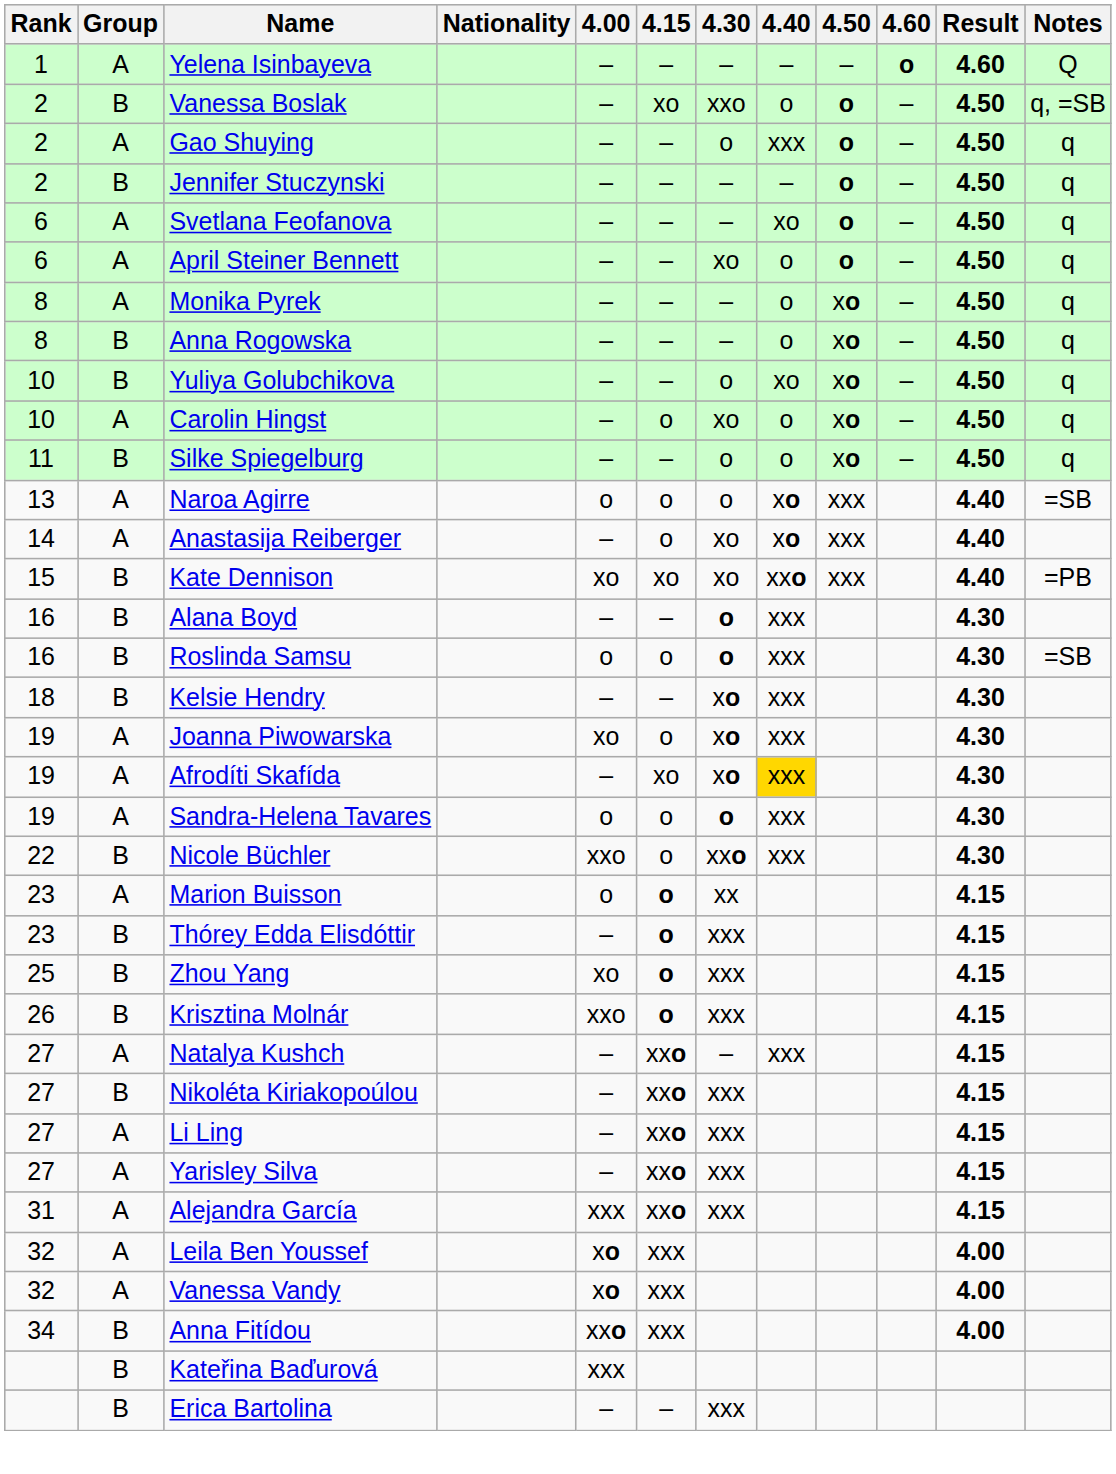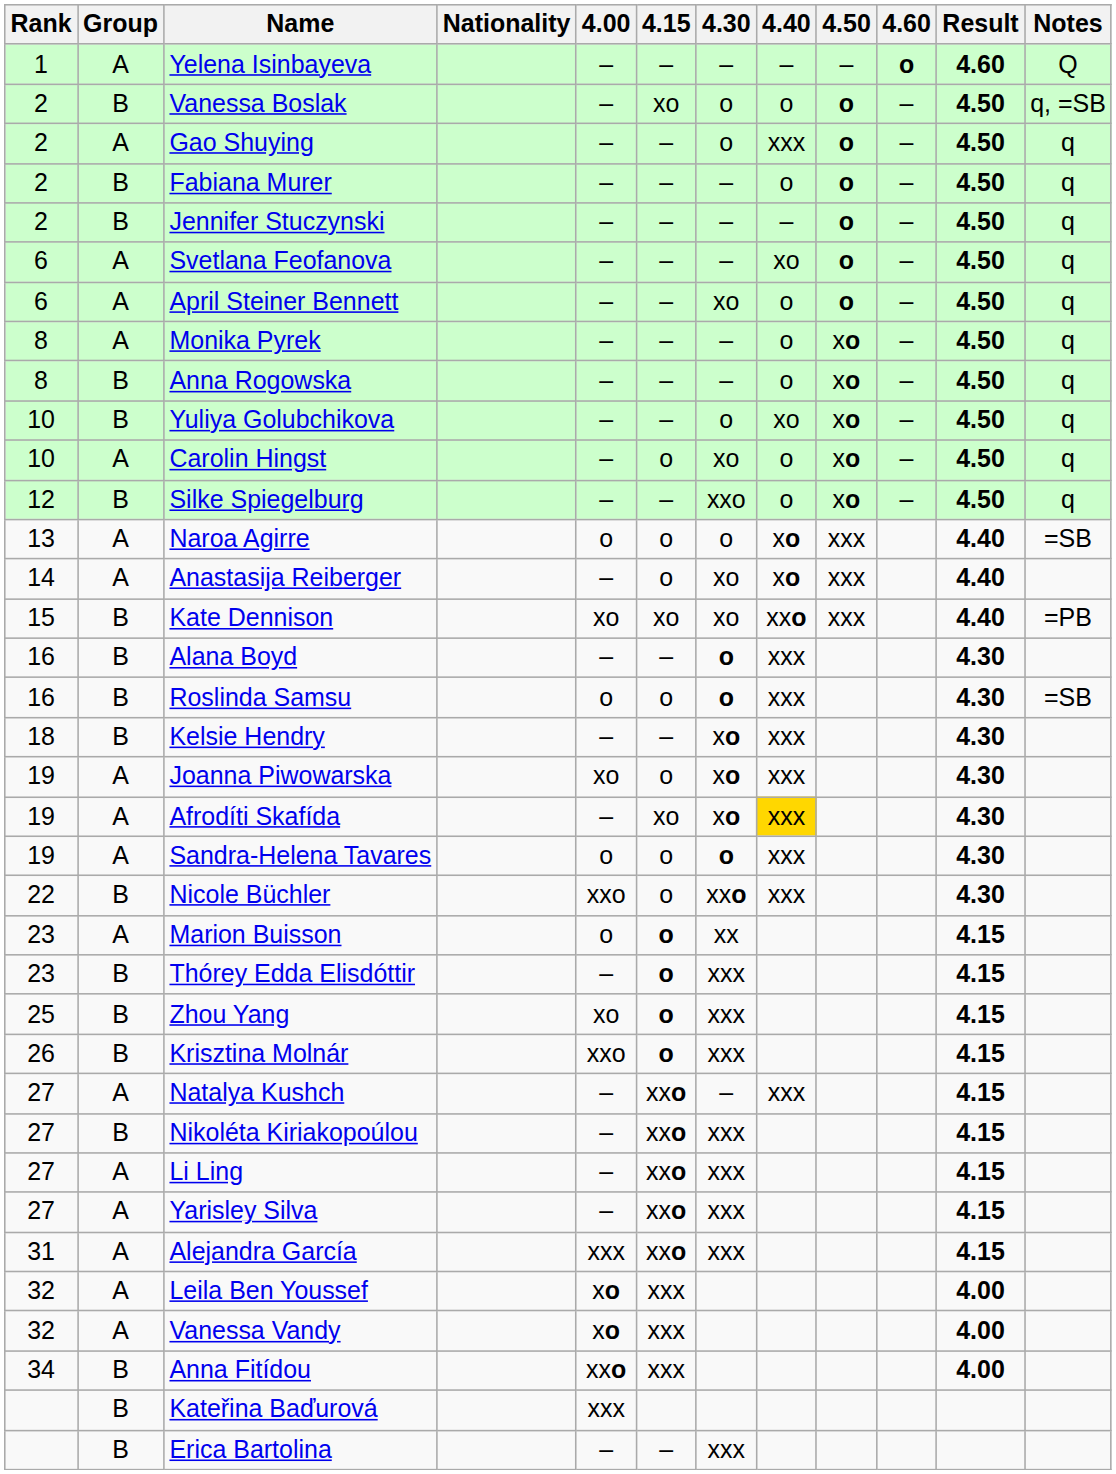 <table class="wikitable sortable" style="text-align:center">
 <tr>
 <th>Rank</th>
 <th>Group</th>
 <th>Name</th>
 <th>Nationality</th>
 <th>4.00</th>
 <th>4.15</th>
 <th>4.30</th>
 <th>4.40</th>
 <th>4.50</th>
 <th>4.60</th>
 <th>Result</th>
 <th>Notes</th>
 </tr>
 <tr bgcolor=ccffcc>
 <td>1</td>
 <td>A</td>
 <td align="left"><a href='#'>Yelena Isinbayeva</a></td>
 <td align="left"></td>
 <td>–</td>
 <td>–</td>
 <td>–</td>
 <td>–</td>
 <td>–</td>
 <td><strong>o</strong></td>
 <td><strong>4.60</strong></td>
 <td>Q</td>
 </tr>
 <tr bgcolor=ccffcc>
 <td>2</td>
 <td>B</td>
 <td align="left"><a href='#'>Vanessa Boslak</a></td>
 <td align="left"></td>
 <td>–</td>
 <td>xo</td>
-<td>xxo</td>
+<td>o</td>
 <td>o</td>
 <td><strong>o</strong></td>
 <td>–</td>
 <td><strong>4.50</strong></td>
 <td>q, =SB</td>
 </tr>
 <tr bgcolor=ccffcc>
 <td>2</td>
 <td>A</td>
 <td align="left"><a href='#'>Gao Shuying</a></td>
 <td align="left"></td>
 <td>–</td>
 <td>–</td>
 <td>o</td>
 <td>xxx</td>
+<td><strong>o</strong></td>
+<td>–</td>
+<td><strong>4.50</strong></td>
+<td>q</td>
+</tr>
+<tr bgcolor=ccffcc>
+<td>2</td>
+<td>B</td>
+<td align="left"><a href='#'>Fabiana Murer</a></td>
+<td align="left"></td>
+<td>–</td>
+<td>–</td>
+<td>–</td>
+<td>o</td>
 <td><strong>o</strong></td>
 <td>–</td>
 <td><strong>4.50</strong></td>
 <td>q</td>
 </tr>
 <tr bgcolor=ccffcc>
 <td>2</td>
 <td>B</td>
 <td align="left"><a href='#'>Jennifer Stuczynski</a></td>
 <td align="left"></td>
 <td>–</td>
 <td>–</td>
 <td>–</td>
 <td>–</td>
 <td><strong>o</strong></td>
 <td>–</td>
 <td><strong>4.50</strong></td>
 <td>q</td>
 </tr>
 <tr bgcolor=ccffcc>
 <td>6</td>
 <td>A</td>
 <td align="left"><a href='#'>Svetlana Feofanova</a></td>
 <td align="left"></td>
 <td>–</td>
 <td>–</td>
 <td>–</td>
 <td>xo</td>
 <td><strong>o</strong></td>
 <td>–</td>
 <td><strong>4.50</strong></td>
 <td>q</td>
 </tr>
 <tr bgcolor=ccffcc>
 <td>6</td>
 <td>A</td>
 <td align="left"><a href='#'>April Steiner Bennett</a></td>
 <td align="left"></td>
 <td>–</td>
 <td>–</td>
 <td>xo</td>
 <td>o</td>
 <td><strong>o</strong></td>
 <td>–</td>
 <td><strong>4.50</strong></td>
 <td>q</td>
 </tr>
 <tr bgcolor=ccffcc>
 <td>8</td>
 <td>A</td>
 <td align="left"><a href='#'>Monika Pyrek</a></td>
 <td align="left"></td>
 <td>–</td>
 <td>–</td>
 <td>–</td>
 <td>o</td>
 <td>x<strong>o</strong></td>
 <td>–</td>
 <td><strong>4.50</strong></td>
 <td>q</td>
 </tr>
 <tr bgcolor=ccffcc>
 <td>8</td>
 <td>B</td>
 <td align="left"><a href='#'>Anna Rogowska</a></td>
 <td align="left"></td>
 <td>–</td>
 <td>–</td>
 <td>–</td>
 <td>o</td>
 <td>x<strong>o</strong></td>
 <td>–</td>
 <td><strong>4.50</strong></td>
 <td>q</td>
 </tr>
 <tr bgcolor=ccffcc>
 <td>10</td>
 <td>B</td>
 <td align="left"><a href='#'>Yuliya Golubchikova</a></td>
 <td align="left"></td>
 <td>–</td>
 <td>–</td>
 <td>o</td>
 <td>xo</td>
 <td>x<strong>o</strong></td>
 <td>–</td>
 <td><strong>4.50</strong></td>
 <td>q</td>
 </tr>
 <tr bgcolor=ccffcc>
 <td>10</td>
 <td>A</td>
 <td align="left"><a href='#'>Carolin Hingst</a></td>
 <td align="left"></td>
 <td>–</td>
 <td>o</td>
 <td>xo</td>
 <td>o</td>
 <td>x<strong>o</strong></td>
 <td>–</td>
 <td><strong>4.50</strong></td>
 <td>q</td>
 </tr>
 <tr bgcolor=ccffcc>
-<td>11</td>
+<td>12</td>
 <td>B</td>
 <td align="left"><a href='#'>Silke Spiegelburg</a></td>
 <td align="left"></td>
 <td>–</td>
 <td>–</td>
-<td>o</td>
+<td>xxo</td>
 <td>o</td>
 <td>x<strong>o</strong></td>
 <td>–</td>
 <td><strong>4.50</strong></td>
 <td>q</td>
 </tr>
 <tr>
 <td>13</td>
 <td>A</td>
 <td align="left"><a href='#'>Naroa Agirre</a></td>
 <td align="left"></td>
 <td>o</td>
 <td>o</td>
 <td>o</td>
 <td>x<strong>o</strong></td>
 <td>xxx</td>
 <td></td>
 <td><strong>4.40</strong></td>
 <td>=SB</td>
 </tr>
 <tr>
 <td>14</td>
 <td>A</td>
 <td align="left"><a href='#'>Anastasija Reiberger</a></td>
 <td align="left"></td>
 <td>–</td>
 <td>o</td>
 <td>xo</td>
 <td>x<strong>o</strong></td>
 <td>xxx</td>
 <td></td>
 <td><strong>4.40</strong></td>
 <td></td>
 </tr>
 <tr>
 <td>15</td>
 <td>B</td>
 <td align="left"><a href='#'>Kate Dennison</a></td>
 <td align="left"></td>
 <td>xo</td>
 <td>xo</td>
 <td>xo</td>
 <td>xx<strong>o</strong></td>
 <td>xxx</td>
 <td></td>
 <td><strong>4.40</strong></td>
 <td>=PB</td>
 </tr>
 <tr>
 <td>16</td>
 <td>B</td>
 <td align="left"><a href='#'>Alana Boyd</a></td>
 <td align="left"></td>
 <td>–</td>
 <td>–</td>
 <td><strong>o</strong></td>
 <td>xxx</td>
 <td></td>
 <td></td>
 <td><strong>4.30</strong></td>
 <td></td>
 </tr>
 <tr>
 <td>16</td>
 <td>B</td>
 <td align="left"><a href='#'>Roslinda Samsu</a></td>
 <td align="left"></td>
 <td>o</td>
 <td>o</td>
 <td><strong>o</strong></td>
 <td>xxx</td>
 <td></td>
 <td></td>
 <td><strong>4.30</strong></td>
 <td>=SB</td>
 </tr>
 <tr>
 <td>18</td>
 <td>B</td>
 <td align="left"><a href='#'>Kelsie Hendry</a></td>
 <td align="left"></td>
 <td>–</td>
 <td>–</td>
 <td>x<strong>o</strong></td>
 <td>xxx</td>
 <td></td>
 <td></td>
 <td><strong>4.30</strong></td>
 <td></td>
 </tr>
 <tr>
 <td>19</td>
 <td>A</td>
 <td align="left"><a href='#'>Joanna Piwowarska</a></td>
 <td align="left"></td>
 <td>xo</td>
 <td>o</td>
 <td>x<strong>o</strong></td>
 <td>xxx</td>
 <td></td>
 <td></td>
 <td><strong>4.30</strong></td>
 <td></td>
 </tr>
 <tr>
 <td>19</td>
 <td>A</td>
 <td align="left"><a href='#'>Afrodíti Skafída</a></td>
 <td align="left"></td>
 <td>–</td>
 <td>xo</td>
 <td>x<strong>o</strong></td>
 <td style="background: gold;">xxx</td>
 <td></td>
 <td></td>
 <td><strong> 4.30</strong></td>
 <td></td>
 </tr>
 <tr>
 <td>19</td>
 <td>A</td>
 <td align="left"><a href='#'>Sandra-Helena Tavares</a></td>
 <td align="left"></td>
 <td>o</td>
 <td>o</td>
 <td><strong>o</strong></td>
 <td>xxx</td>
 <td></td>
 <td></td>
 <td><strong>4.30</strong></td>
 <td></td>
 </tr>
 <tr>
 <td>22</td>
 <td>B</td>
 <td align="left"><a href='#'>Nicole Büchler</a></td>
 <td align="left"></td>
 <td>xxo</td>
 <td>o</td>
 <td>xx<strong>o</strong></td>
 <td>xxx</td>
 <td></td>
 <td></td>
 <td><strong> 4.30</strong></td>
 <td></td>
 </tr>
 <tr>
 <td>23</td>
 <td>A</td>
 <td align="left"><a href='#'>Marion Buisson</a></td>
 <td align="left"></td>
 <td>o</td>
 <td><strong>o</strong></td>
 <td>xx</td>
 <td></td>
 <td></td>
 <td></td>
 <td><strong>4.15</strong></td>
 <td></td>
 </tr>
 <tr>
 <td>23</td>
 <td>B</td>
 <td align="left"><a href='#'>Thórey Edda Elisdóttir</a></td>
 <td align="left"></td>
 <td>–</td>
 <td><strong>o</strong></td>
 <td>xxx</td>
 <td></td>
 <td></td>
 <td></td>
 <td><strong>4.15</strong></td>
 <td></td>
 </tr>
 <tr>
 <td>25</td>
 <td>B</td>
 <td align="left"><a href='#'>Zhou Yang</a></td>
 <td align="left"></td>
 <td>xo</td>
 <td><strong>o</strong></td>
 <td>xxx</td>
 <td></td>
 <td></td>
 <td></td>
 <td><strong>4.15</strong></td>
 <td></td>
 </tr>
 <tr>
 <td>26</td>
 <td>B</td>
 <td align="left"><a href='#'>Krisztina Molnár</a></td>
 <td align="left"></td>
 <td>xxo</td>
 <td><strong>o</strong></td>
 <td>xxx</td>
 <td></td>
 <td></td>
 <td></td>
 <td><strong>4.15</strong></td>
 <td></td>
 </tr>
 <tr>
 <td>27</td>
 <td>A</td>
 <td align="left"><a href='#'>Natalya Kushch</a></td>
 <td align="left"></td>
 <td>–</td>
 <td>xx<strong>o</strong></td>
 <td>–</td>
 <td>xxx</td>
 <td></td>
 <td></td>
 <td><strong>4.15</strong></td>
 <td></td>
 </tr>
 <tr>
 <td>27</td>
 <td>B</td>
 <td align="left"><a href='#'>Nikoléta Kiriakopoúlou</a></td>
 <td align="left"></td>
 <td>–</td>
 <td>xx<strong>o</strong></td>
 <td>xxx</td>
 <td></td>
 <td></td>
 <td></td>
 <td><strong>4.15</strong></td>
 <td></td>
 </tr>
 <tr>
 <td>27</td>
 <td>A</td>
 <td align="left"><a href='#'>Li Ling</a></td>
 <td align="left"></td>
 <td>–</td>
 <td>xx<strong>o</strong></td>
 <td>xxx</td>
 <td></td>
 <td></td>
 <td></td>
 <td><strong>4.15</strong></td>
 <td></td>
 </tr>
 <tr>
 <td>27</td>
 <td>A</td>
 <td align="left"><a href='#'>Yarisley Silva</a></td>
 <td align="left"></td>
 <td>–</td>
 <td>xx<strong>o</strong></td>
 <td>xxx</td>
 <td></td>
 <td></td>
 <td></td>
 <td><strong>4.15</strong></td>
 <td></td>
 </tr>
 <tr>
 <td>31</td>
 <td>A</td>
 <td align="left"><a href='#'>Alejandra García</a></td>
 <td align="left"></td>
 <td>xxx</td>
 <td>xx<strong>o</strong></td>
 <td>xxx</td>
 <td></td>
 <td></td>
 <td></td>
 <td><strong>4.15</strong></td>
 <td></td>
 </tr>
 <tr>
 <td>32</td>
 <td>A</td>
 <td align="left"><a href='#'>Leila Ben Youssef</a></td>
 <td align="left"></td>
 <td>x<strong>o</strong></td>
 <td>xxx</td>
 <td></td>
 <td></td>
 <td></td>
 <td></td>
 <td><strong>4.00</strong></td>
 <td></td>
 </tr>
 <tr>
 <td>32</td>
 <td>A</td>
 <td align="left"><a href='#'>Vanessa Vandy</a></td>
 <td align="left"></td>
 <td>x<strong>o</strong></td>
 <td>xxx</td>
 <td></td>
 <td></td>
 <td></td>
 <td></td>
 <td><strong>4.00</strong></td>
 <td></td>
 </tr>
 <tr>
 <td>34</td>
 <td>B</td>
 <td align="left"><a href='#'>Anna Fitídou</a></td>
 <td align="left"></td>
 <td>xx<strong>o</strong></td>
 <td>xxx</td>
 <td></td>
 <td></td>
 <td></td>
 <td></td>
 <td><strong>4.00</strong></td>
 <td></td>
 </tr>
 <tr>
 <td></td>
 <td>B</td>
 <td align="left"><a href='#'>Kateřina Baďurová</a></td>
 <td align="left"></td>
 <td>xxx</td>
 <td></td>
 <td></td>
 <td></td>
 <td></td>
 <td></td>
 <td><strong></strong></td>
 <td></td>
 </tr>
 <tr>
 <td></td>
 <td>B</td>
 <td align="left"><a href='#'>Erica Bartolina</a></td>
 <td align="left"></td>
 <td>–</td>
 <td>–</td>
 <td>xxx</td>
 <td></td>
 <td></td>
 <td></td>
 <td><strong></strong></td>
 <td></td>
 </tr>
 </table>
